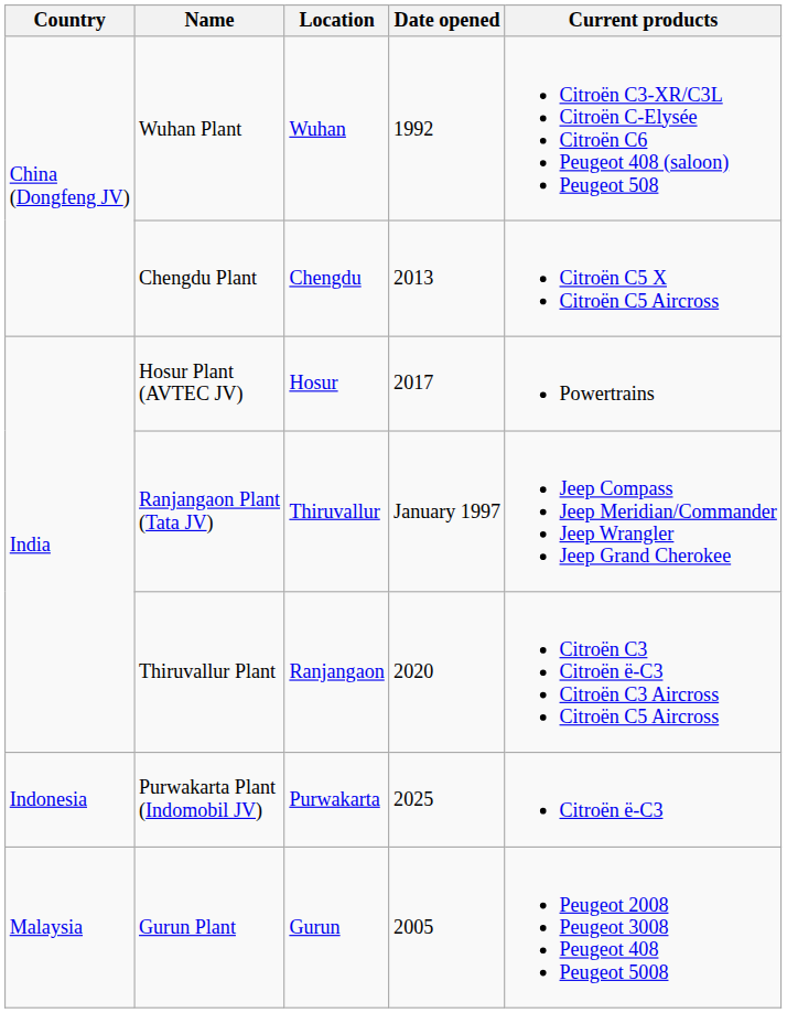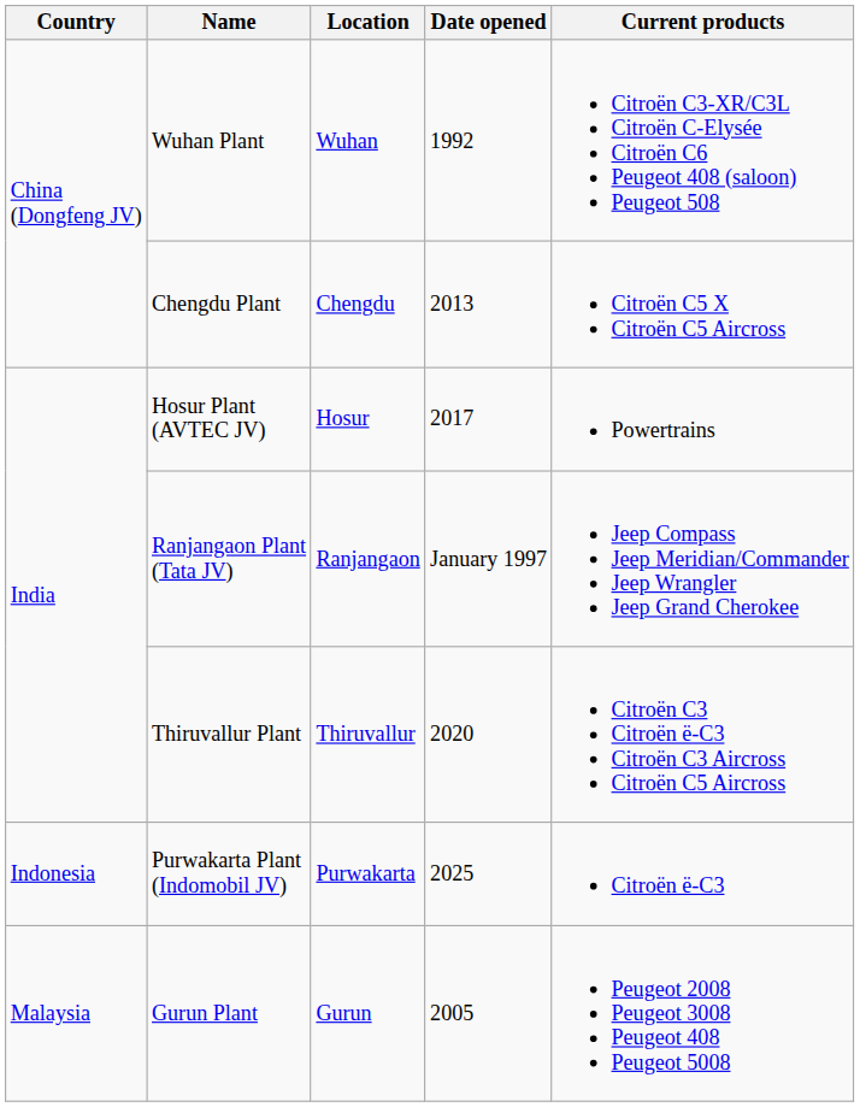 <table class="wikitable sortable sticky-header">
 <tr>
 <th>Country</th>
 <th>Name</th>
 <th>Location</th>
 <th>Date opened</th>
 <th>Current products</th>
 </tr>
 <tr>
 <td rowspan="2"><a href='#'>China</a><br>(<a href='#'>Dongfeng JV</a>)</td>
 <td>Wuhan Plant</td>
 <td><a href='#'>Wuhan</a></td>
 <td>1992</td>
 <td><br><ul><li><a href='#'>Citroën C3-XR/C3L</a></li><li><a href='#'>Citroën C-Elysée</a></li><li><a href='#'>Citroën C6</a></li><li><a href='#'>Peugeot 408 (saloon)</a></li><li><a href='#'>Peugeot 508</a></li></ul></td>
 </tr>
 <tr>
 <td>Chengdu Plant</td>
 <td><a href='#'>Chengdu</a></td>
 <td>2013</td>
 <td><br><ul><li><a href='#'>Citroën C5 X</a></li><li><a href='#'>Citroën C5 Aircross</a></li></ul></td>
 </tr>
 <tr>
 <td rowspan="3"><a href='#'>India</a></td>
 <td>Hosur Plant<br>(AVTEC JV)</td>
 <td><a href='#'>Hosur</a></td>
 <td>2017</td>
 <td><br><ul><li>Powertrains</li></ul></td>
 </tr>
 <tr>
 <td><a href='#'>Ranjangaon Plant</a><br>(<a href='#'>Tata JV</a>)</td>
-<td><a href='#'>Thiruvallur</a></td>
+<td><a href='#'>Ranjangaon</a></td>
 <td>January 1997</td>
 <td><br><ul><li><a href='#'>Jeep Compass</a></li><li><a href='#'>Jeep Meridian/Commander</a></li><li><a href='#'>Jeep Wrangler</a></li><li><a href='#'>Jeep Grand Cherokee</a></li></ul></td>
 </tr>
 <tr>
 <td>Thiruvallur Plant</td>
-<td><a href='#'>Ranjangaon</a></td>
+<td><a href='#'>Thiruvallur</a></td>
 <td>2020</td>
 <td><br><ul><li><a href='#'>Citroën C3</a></li><li><a href='#'>Citroën ë-C3</a></li><li><a href='#'>Citroën C3 Aircross</a></li><li><a href='#'>Citroën C5 Aircross</a></li></ul></td>
 </tr>
 <tr>
 <td><a href='#'>Indonesia</a></td>
 <td>Purwakarta Plant<br>(<a href='#'>Indomobil JV</a>)</td>
 <td><a href='#'>Purwakarta</a></td>
 <td>2025</td>
 <td><br><ul><li><a href='#'>Citroën ë-C3</a></li></ul></td>
 </tr>
 <tr>
 <td><a href='#'>Malaysia</a></td>
 <td><a href='#'>Gurun Plant</a></td>
 <td><a href='#'>Gurun</a></td>
 <td>2005</td>
 <td><br><ul><li><a href='#'>Peugeot 2008</a></li><li><a href='#'>Peugeot 3008</a></li><li><a href='#'>Peugeot 408</a></li><li><a href='#'>Peugeot 5008</a></li></ul></td>
 </tr>
 </table>
